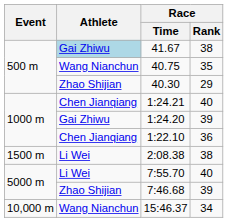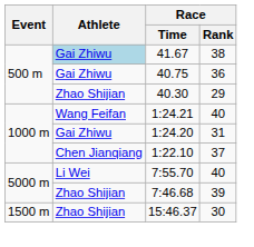 <table class="wikitable" border="1" style="font-size:90%">
 <tr>
 <th rowspan=2>Event</th>
 <th rowspan=2>Athlete</th>
 <th colspan=2>Race</th>
 </tr>
 <tr>
 <th>Time</th>
 <th>Rank</th>
 </tr>
 <tr>
 <td rowspan=3>500 m</td>
 <td style="background: lightblue;"><a href='#'>Gai Zhiwu</a></td>
 <td align=center>41.67</td>
 <td align=center>38</td>
 </tr>
 <tr>
-<td><a href='#'>Wang Nianchun</a></td>
+<td><a href='#'>Gai Zhiwu</a></td>
 <td align=center>40.75</td>
-<td align=center>35</td>
+<td align=center>36</td>
 </tr>
 <tr>
 <td><a href='#'>Zhao Shijian</a></td>
 <td align=center>40.30</td>
 <td align=center>29</td>
 </tr>
 <tr>
 <td rowspan=3>1000 m</td>
-<td><a href='#'>Chen Jianqiang</a></td>
+<td><a href='#'>Wang Feifan</a></td>
 <td align=center>1:24.21</td>
 <td align=center>40</td>
 </tr>
 <tr>
 <td><a href='#'>Gai Zhiwu</a></td>
 <td align=center>1:24.20</td>
-<td align=center>39</td>
+<td align=center>31</td>
 </tr>
 <tr>
 <td><a href='#'>Chen Jianqiang</a></td>
 <td align=center>1:22.10</td>
-<td align=center>36</td>
-</tr>
-<tr>
-<td>1500 m</td>
-<td><a href='#'>Li Wei</a></td>
-<td align=center>2:08.38</td>
-<td align=center>38</td>
+<td align=center>37</td>
 </tr>
 <tr>
 <td rowspan=2>5000 m</td>
 <td><a href='#'>Li Wei</a></td>
 <td align=center>7:55.70</td>
 <td align=center>40</td>
 </tr>
 <tr>
 <td><a href='#'>Zhao Shijian</a></td>
 <td align=center>7:46.68</td>
 <td align=center>39</td>
 </tr>
 <tr>
-<td>10,000 m</td>
-<td><a href='#'>Wang Nianchun</a></td>
+<td>1500 m</td>
+<td><a href='#'>Zhao Shijian</a></td>
 <td align=center>15:46.37</td>
-<td align=center>34</td>
+<td align=center>30</td>
 </tr>
 </table>
